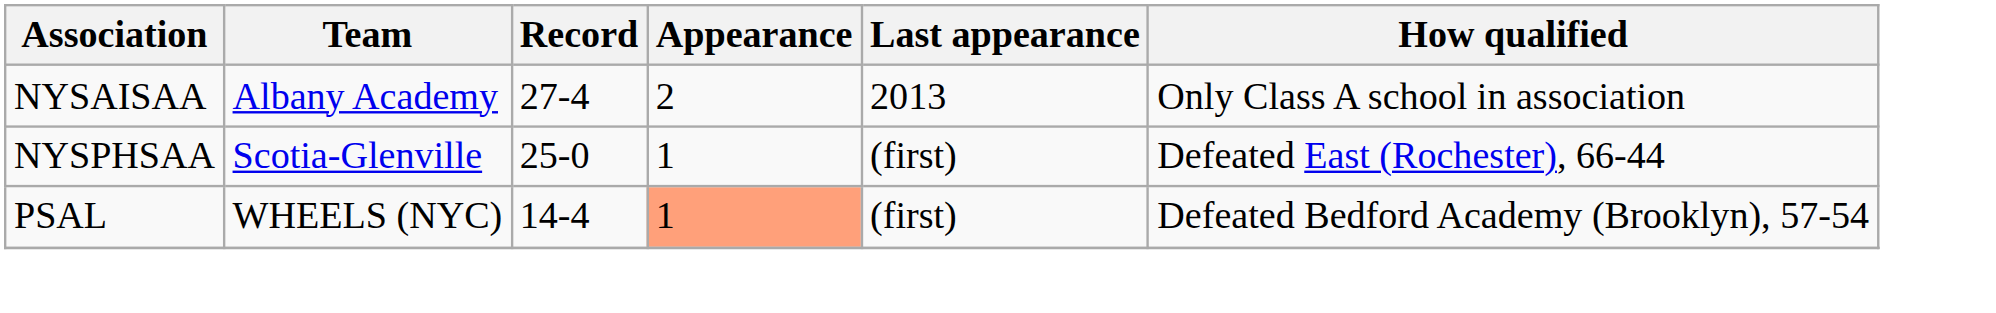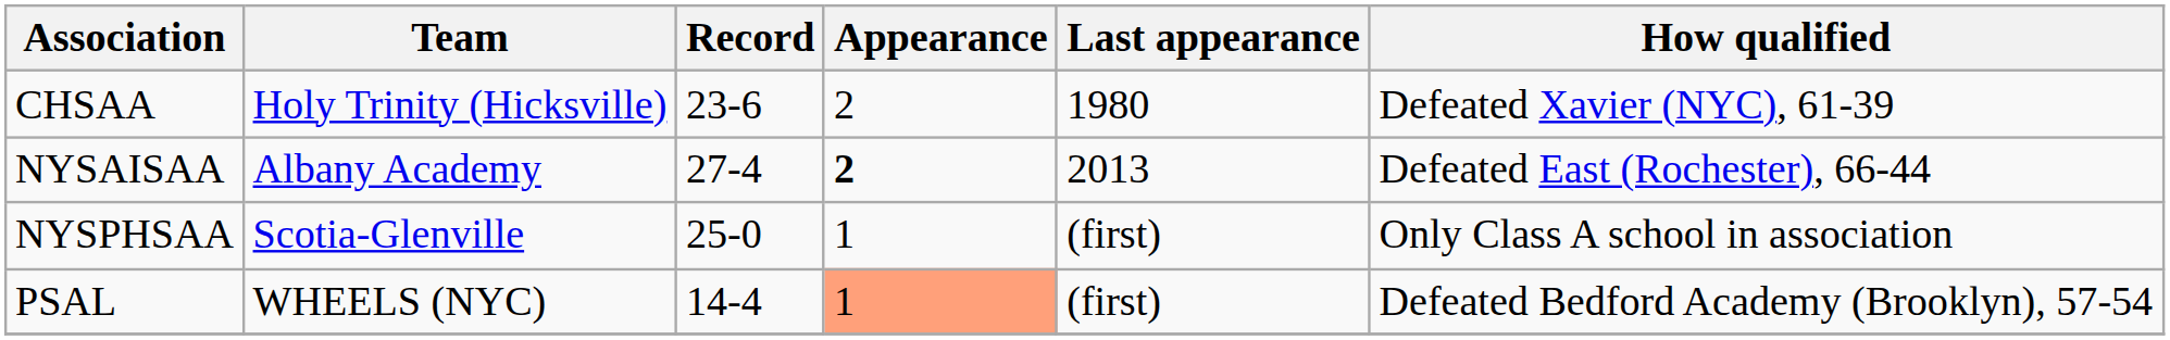 <table class="wikitable sortable" style="text-align:left;">
 <tr>
 <th>Association</th>
 <th>Team</th>
 <th>Record</th>
 <th data-sort-type="number">Appearance</th>
 <th>Last appearance</th>
 <th>How qualified</th>
 </tr>
 <tr>
+<td>CHSAA</td>
+<td><a href='#'>Holy Trinity (Hicksville)</a></td>
+<td>23-6</td>
+<td>2</td>
+<td>1980</td>
+<td>Defeated <a href='#'>Xavier (NYC)</a>, 61-39</td>
+</tr>
+<tr>
 <td>NYSAISAA</td>
 <td><a href='#'>Albany Academy</a></td>
 <td>27-4</td>
-<td>2</td>
+<td><strong>2</strong></td>
 <td>2013</td>
-<td>Only Class A school in association</td>
+<td>Defeated <a href='#'>East (Rochester)</a>, 66-44</td>
 </tr>
 <tr>
 <td>NYSPHSAA</td>
 <td><a href='#'>Scotia-Glenville</a></td>
 <td>25-0</td>
 <td>1</td>
 <td>(first)</td>
-<td>Defeated <a href='#'>East (Rochester)</a>, 66-44</td>
+<td>Only Class A school in association</td>
 </tr>
 <tr>
 <td>PSAL</td>
 <td>WHEELS (NYC)</td>
 <td>14-4</td>
 <td style="background: lightsalmon;">1</td>
 <td>(first)</td>
 <td>Defeated Bedford Academy (Brooklyn), 57-54</td>
 </tr>
 <tr>
 </tr>
 </table>
